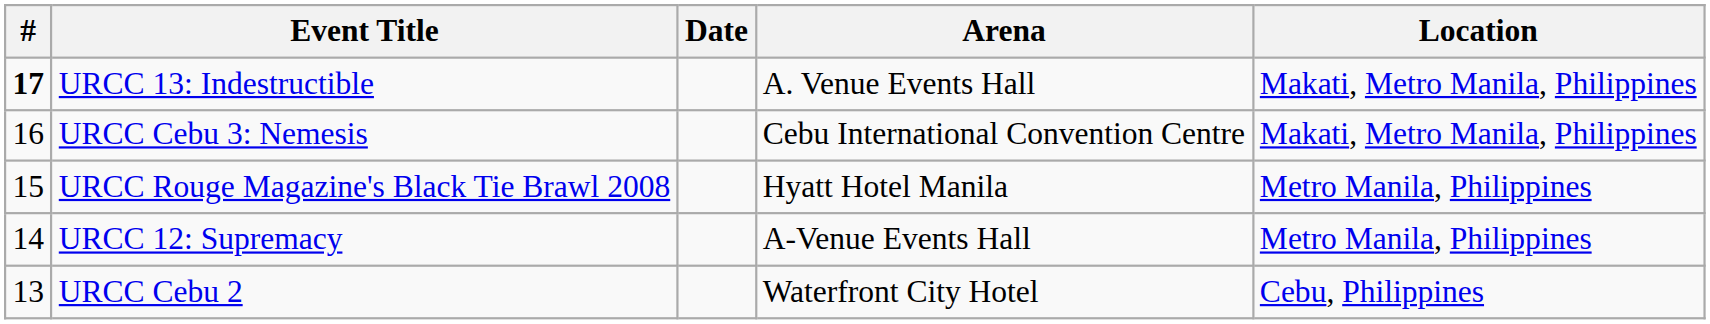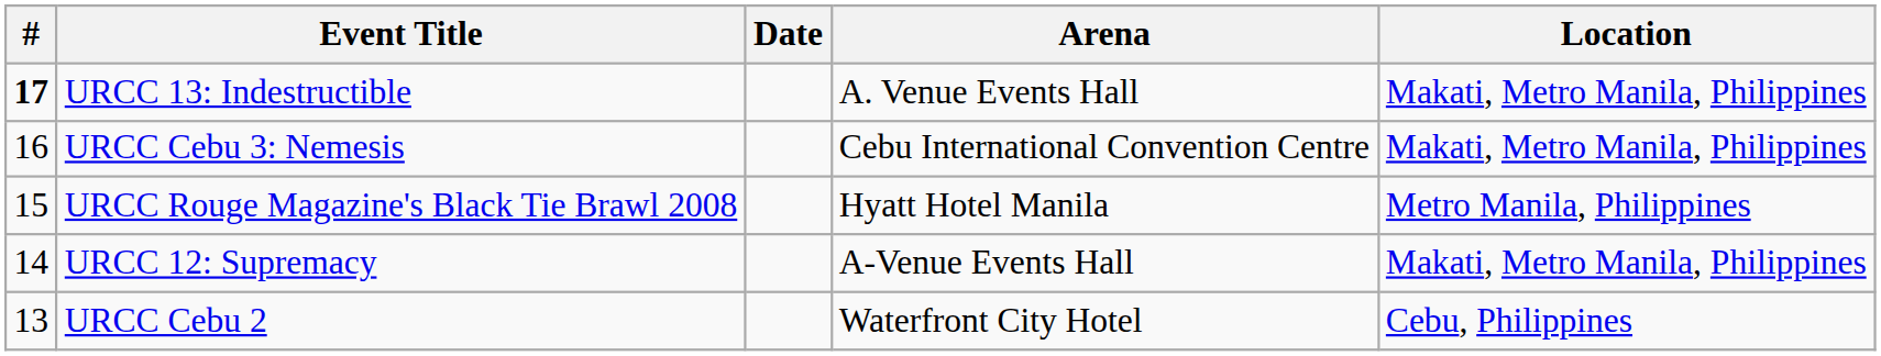 <table class="sortable wikitable succession-box" style="font-size:90%;">
 <tr>
 <th scope="col">#</th>
 <th scope="col">Event Title</th>
 <th scope="col">Date</th>
 <th scope="col">Arena</th>
 <th scope="col">Location</th>
 </tr>
 <tr>
 <td align=center><strong>17</strong></td>
 <td><a href='#'>URCC 13: Indestructible</a></td>
 <td></td>
 <td>A. Venue Events Hall</td>
 <td><a href='#'>Makati</a>, <a href='#'>Metro Manila</a>, <a href='#'>Philippines</a></td>
 </tr>
 <tr>
 <td align=center>16</td>
 <td><a href='#'>URCC Cebu 3: Nemesis</a></td>
 <td></td>
 <td>Cebu International Convention Centre</td>
 <td><a href='#'>Makati</a>, <a href='#'>Metro Manila</a>, <a href='#'>Philippines</a></td>
 </tr>
 <tr>
 <td align=center>15</td>
 <td><a href='#'>URCC Rouge Magazine's Black Tie Brawl 2008</a></td>
 <td></td>
 <td>Hyatt Hotel Manila</td>
 <td><a href='#'>Metro Manila</a>, <a href='#'>Philippines</a></td>
 </tr>
 <tr>
 <td align=center>14</td>
 <td><a href='#'>URCC 12: Supremacy</a></td>
 <td></td>
 <td>A-Venue Events Hall</td>
-<td><a href='#'>Metro Manila</a>, <a href='#'>Philippines</a></td>
+<td><a href='#'>Makati</a>, <a href='#'>Metro Manila</a>, <a href='#'>Philippines</a></td>
 </tr>
 <tr>
 <td align=center>13</td>
 <td><a href='#'>URCC Cebu 2</a></td>
 <td></td>
 <td>Waterfront City Hotel</td>
 <td><a href='#'>Cebu</a>, <a href='#'>Philippines</a></td>
 </tr>
 </table>
